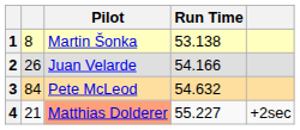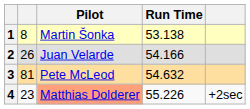 <table class="wikitable" style="font-size: 95%;">
 <tr>
 <th></th>
 <th></th>
 <th>Pilot</th>
 <th>Run Time</th>
 <th></th>
 </tr>
 <tr>
 <th>1</th>
 <td style="background:#ffffbf;">8</td>
 <td style="background:#ffffbf;"> <a href='#'>Martin Šonka</a></td>
 <td style="background:#ffffbf;">53.138</td>
 <td style="background:#ffffbf;"></td>
 </tr>
 <tr>
 <th>2</th>
 <td style="background:#dfdfdf;">26</td>
 <td style="background:#dfdfdf;"> <a href='#'>Juan Velarde</a></td>
 <td style="background:#dfdfdf;">54.166</td>
 <td style="background:#dfdfdf;"></td>
 </tr>
 <tr>
 <th>3</th>
-<td style="background:#ffdf9f;">84</td>
+<td style="background:#ffdf9f;">81</td>
 <td style="background:#ffdf9f;"> <a href='#'>Pete McLeod</a></td>
 <td style="background:#ffdf9f;">54.632</td>
 <td style="background:#ffdf9f;"></td>
 </tr>
 <tr>
 <th>4</th>
-<td>21</td>
+<td>23</td>
 <td style="background: lightsalmon;"> <a href='#'>Matthias Dolderer</a></td>
-<td>55.227</td>
+<td>55.226</td>
 <td>+2sec</td>
 </tr>
 </table>
